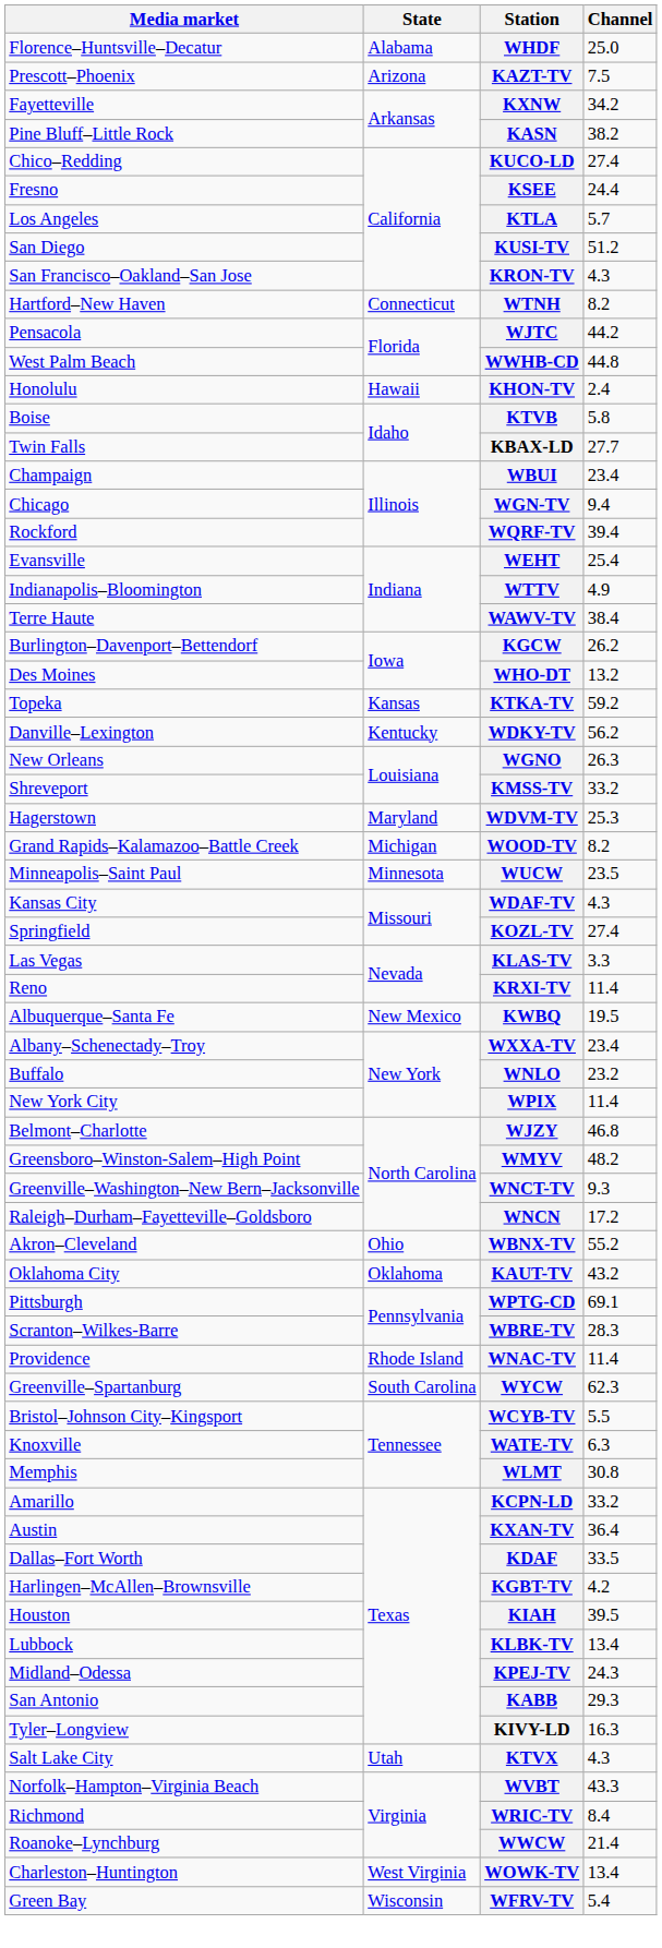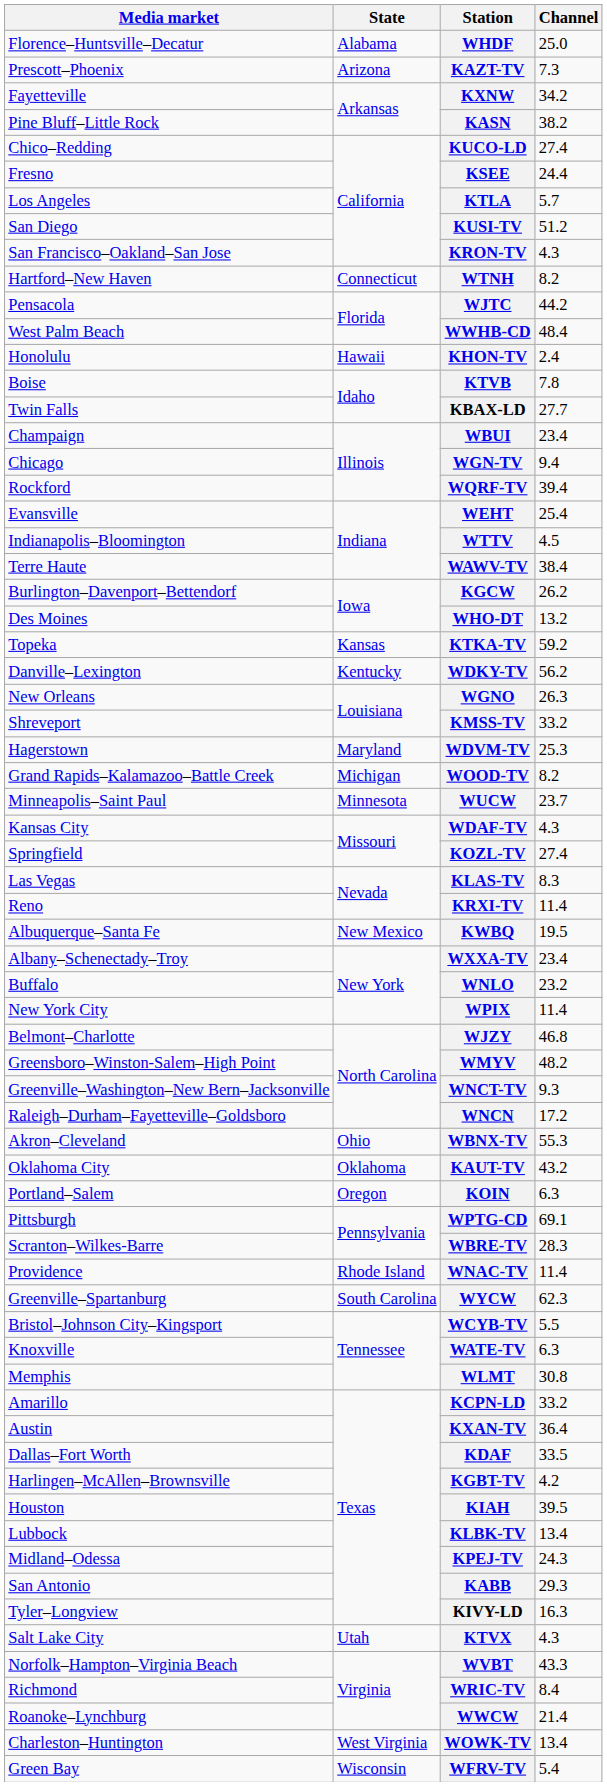 <table class="wikitable sortable">
 <tr>
 <th scope="col"><a href='#'>Media market</a></th>
 <th scope="col">State</th>
 <th scope="col">Station</th>
 <th scope="col">Channel</th>
 </tr>
 <tr>
 <td><a href='#'>Florence</a>–<a href='#'>Huntsville</a>–<a href='#'>Decatur</a></td>
 <td><a href='#'>Alabama</a></td>
 <th scope="row"><a href='#'>WHDF</a></th>
 <td>25.0</td>
 </tr>
 <tr>
 <td><a href='#'>Prescott</a>–<a href='#'>Phoenix</a></td>
 <td><a href='#'>Arizona</a></td>
 <th scope="row"><a href='#'>KAZT-TV</a></th>
-<td>7.5</td>
+<td>7.3</td>
 </tr>
 <tr>
 <td><a href='#'>Fayetteville</a></td>
 <td rowspan="2"><a href='#'>Arkansas</a></td>
 <th scope="row"><a href='#'>KXNW</a></th>
 <td>34.2</td>
 </tr>
 <tr>
 <td><a href='#'>Pine Bluff</a>–<a href='#'>Little Rock</a></td>
 <th scope="row"><a href='#'>KASN</a></th>
 <td>38.2</td>
 </tr>
 <tr>
 <td><a href='#'>Chico</a>–<a href='#'>Redding</a></td>
 <td rowspan="5"><a href='#'>California</a></td>
 <th scope="row"><a href='#'>KUCO-LD</a></th>
 <td>27.4</td>
 </tr>
 <tr>
 <td><a href='#'>Fresno</a></td>
 <th scope="row"><a href='#'>KSEE</a></th>
 <td>24.4</td>
 </tr>
 <tr>
 <td><a href='#'>Los Angeles</a></td>
 <th scope="row"><a href='#'>KTLA</a></th>
 <td>5.7</td>
 </tr>
 <tr>
 <td><a href='#'>San Diego</a></td>
 <th scope="row"><a href='#'>KUSI-TV</a></th>
 <td>51.2</td>
 </tr>
 <tr>
 <td><a href='#'>San Francisco</a>–<a href='#'>Oakland</a>–<a href='#'>San Jose</a></td>
 <th scope="row"><a href='#'>KRON-TV</a></th>
 <td>4.3</td>
 </tr>
 <tr>
 <td><a href='#'>Hartford</a>–<a href='#'>New Haven</a></td>
 <td><a href='#'>Connecticut</a></td>
 <th scope="row"><a href='#'>WTNH</a></th>
 <td>8.2</td>
 </tr>
 <tr>
 <td><a href='#'>Pensacola</a></td>
 <td rowspan="2"><a href='#'>Florida</a></td>
 <th scope="row"><a href='#'>WJTC</a></th>
 <td>44.2</td>
 </tr>
 <tr>
 <td><a href='#'>West Palm Beach</a></td>
 <th scope="row"><a href='#'>WWHB-CD</a></th>
-<td>44.8</td>
+<td>48.4</td>
 </tr>
 <tr>
 <td><a href='#'>Honolulu</a></td>
 <td><a href='#'>Hawaii</a></td>
 <th scope="row"><a href='#'>KHON-TV</a></th>
 <td>2.4</td>
 </tr>
 <tr>
 <td><a href='#'>Boise</a></td>
 <td rowspan="2"><a href='#'>Idaho</a></td>
 <th scope="row"><a href='#'>KTVB</a></th>
-<td>5.8</td>
+<td>7.8</td>
 </tr>
 <tr>
 <td><a href='#'>Twin Falls</a></td>
 <th scope="row">KBAX-LD</th>
 <td>27.7</td>
 </tr>
 <tr>
 <td><a href='#'>Champaign</a></td>
 <td rowspan="3"><a href='#'>Illinois</a></td>
 <th scope="row"><a href='#'>WBUI</a></th>
 <td>23.4</td>
 </tr>
 <tr>
 <td><a href='#'>Chicago</a></td>
 <th scope="row"><a href='#'>WGN-TV</a></th>
 <td>9.4</td>
 </tr>
 <tr>
 <td><a href='#'>Rockford</a></td>
 <th scope="row"><a href='#'>WQRF-TV</a></th>
 <td>39.4</td>
 </tr>
 <tr>
 <td><a href='#'>Evansville</a></td>
 <td rowspan="3"><a href='#'>Indiana</a></td>
 <th scope="row"><a href='#'>WEHT</a></th>
 <td>25.4</td>
 </tr>
 <tr>
 <td><a href='#'>Indianapolis</a>–<a href='#'>Bloomington</a></td>
 <th scope="row"><a href='#'>WTTV</a></th>
-<td>4.9</td>
+<td>4.5</td>
 </tr>
 <tr>
 <td><a href='#'>Terre Haute</a></td>
 <th scope="row"><a href='#'>WAWV-TV</a></th>
 <td>38.4</td>
 </tr>
 <tr>
 <td><a href='#'>Burlington</a>–<a href='#'>Davenport</a>–<a href='#'>Bettendorf</a></td>
 <td rowspan="2"><a href='#'>Iowa</a></td>
 <th scope="row"><a href='#'>KGCW</a></th>
 <td>26.2</td>
 </tr>
 <tr>
 <td><a href='#'>Des Moines</a></td>
 <th scope="row"><a href='#'>WHO-DT</a></th>
 <td>13.2</td>
 </tr>
 <tr>
 <td><a href='#'>Topeka</a></td>
 <td><a href='#'>Kansas</a></td>
 <th scope="row"><a href='#'>KTKA-TV</a></th>
 <td>59.2</td>
 </tr>
 <tr>
 <td><a href='#'>Danville</a>–<a href='#'>Lexington</a></td>
 <td><a href='#'>Kentucky</a></td>
 <th scope="row"><a href='#'>WDKY-TV</a></th>
 <td>56.2</td>
 </tr>
 <tr>
 <td><a href='#'>New Orleans</a></td>
 <td rowspan="2"><a href='#'>Louisiana</a></td>
 <th scope="row"><a href='#'>WGNO</a></th>
 <td>26.3</td>
 </tr>
 <tr>
 <td><a href='#'>Shreveport</a></td>
 <th scope="row"><a href='#'>KMSS-TV</a></th>
 <td>33.2</td>
 </tr>
 <tr>
 <td><a href='#'>Hagerstown</a></td>
 <td><a href='#'>Maryland</a></td>
 <th scope="row"><a href='#'>WDVM-TV</a></th>
 <td>25.3</td>
 </tr>
 <tr>
 <td><a href='#'>Grand Rapids</a>–<a href='#'>Kalamazoo</a>–<a href='#'>Battle Creek</a></td>
 <td><a href='#'>Michigan</a></td>
 <th scope="row"><a href='#'>WOOD-TV</a></th>
 <td>8.2</td>
 </tr>
 <tr>
 <td><a href='#'>Minneapolis</a>–<a href='#'>Saint Paul</a></td>
 <td><a href='#'>Minnesota</a></td>
 <th scope="row"><a href='#'>WUCW</a></th>
-<td>23.5</td>
+<td>23.7</td>
 </tr>
 <tr>
 <td><a href='#'>Kansas City</a></td>
 <td rowspan="2"><a href='#'>Missouri</a></td>
 <th scope="row"><a href='#'>WDAF-TV</a></th>
 <td>4.3</td>
 </tr>
 <tr>
 <td><a href='#'>Springfield</a></td>
 <th scope="row"><a href='#'>KOZL-TV</a></th>
 <td>27.4</td>
 </tr>
 <tr>
 <td><a href='#'>Las Vegas</a></td>
 <td rowspan="2"><a href='#'>Nevada</a></td>
 <th scope="row"><a href='#'>KLAS-TV</a></th>
-<td>3.3</td>
+<td>8.3</td>
 </tr>
 <tr>
 <td><a href='#'>Reno</a></td>
 <th scope="row"><a href='#'>KRXI-TV</a></th>
 <td>11.4</td>
 </tr>
 <tr>
 <td><a href='#'>Albuquerque</a>–<a href='#'>Santa Fe</a></td>
 <td><a href='#'>New Mexico</a></td>
 <th scope="row"><a href='#'>KWBQ</a></th>
 <td>19.5</td>
 </tr>
 <tr>
 <td><a href='#'>Albany</a>–<a href='#'>Schenectady</a>–<a href='#'>Troy</a></td>
 <td rowspan="3"><a href='#'>New York</a></td>
 <th scope="row"><a href='#'>WXXA-TV</a></th>
 <td>23.4</td>
 </tr>
 <tr>
 <td><a href='#'>Buffalo</a></td>
 <th scope="row"><a href='#'>WNLO</a></th>
 <td>23.2</td>
 </tr>
 <tr>
 <td><a href='#'>New York City</a></td>
 <th scope="row"><a href='#'>WPIX</a></th>
 <td>11.4</td>
 </tr>
 <tr>
 <td><a href='#'>Belmont</a>–<a href='#'>Charlotte</a></td>
 <td rowspan="4"><a href='#'>North Carolina</a></td>
 <th scope="row"><a href='#'>WJZY</a></th>
 <td>46.8</td>
 </tr>
 <tr>
 <td><a href='#'>Greensboro</a>–<a href='#'>Winston-Salem</a>–<a href='#'>High Point</a></td>
 <th scope="row"><a href='#'>WMYV</a></th>
 <td>48.2</td>
 </tr>
 <tr>
 <td><a href='#'>Greenville</a>–<a href='#'>Washington</a>–<a href='#'>New Bern</a>–<a href='#'>Jacksonville</a></td>
 <th scope="row"><a href='#'>WNCT-TV</a></th>
 <td>9.3</td>
 </tr>
 <tr>
 <td><a href='#'>Raleigh</a>–<a href='#'>Durham</a>–<a href='#'>Fayetteville</a>–<a href='#'>Goldsboro</a></td>
 <th scope="row"><a href='#'>WNCN</a></th>
 <td>17.2</td>
 </tr>
 <tr>
 <td><a href='#'>Akron</a>–<a href='#'>Cleveland</a></td>
 <td><a href='#'>Ohio</a></td>
 <th scope="row"><a href='#'>WBNX-TV</a></th>
-<td>55.2</td>
+<td>55.3</td>
 </tr>
 <tr>
 <td><a href='#'>Oklahoma City</a></td>
 <td><a href='#'>Oklahoma</a></td>
 <th scope="row"><a href='#'>KAUT-TV</a></th>
 <td>43.2</td>
+</tr>
+<tr>
+<td><a href='#'>Portland</a>–<a href='#'>Salem</a></td>
+<td><a href='#'>Oregon</a></td>
+<th scope="row"><a href='#'>KOIN</a></th>
+<td>6.3</td>
 </tr>
 <tr>
 <td><a href='#'>Pittsburgh</a></td>
 <td rowspan="2"><a href='#'>Pennsylvania</a></td>
 <th scope="row"><a href='#'>WPTG-CD</a></th>
 <td>69.1</td>
 </tr>
 <tr>
 <td><a href='#'>Scranton</a>–<a href='#'>Wilkes-Barre</a></td>
 <th scope="row"><a href='#'>WBRE-TV</a></th>
 <td>28.3</td>
 </tr>
 <tr>
 <td><a href='#'>Providence</a></td>
 <td><a href='#'>Rhode Island</a></td>
 <th scope="row"><a href='#'>WNAC-TV</a></th>
 <td>11.4</td>
 </tr>
 <tr>
 <td><a href='#'>Greenville</a>–<a href='#'>Spartanburg</a></td>
 <td><a href='#'>South Carolina</a></td>
 <th scope="row"><a href='#'>WYCW</a></th>
 <td>62.3</td>
 </tr>
 <tr>
 <td><a href='#'>Bristol</a>–<a href='#'>Johnson City</a>–<a href='#'>Kingsport</a></td>
 <td rowspan="3"><a href='#'>Tennessee</a></td>
 <th scope="row"><a href='#'>WCYB-TV</a></th>
 <td>5.5</td>
 </tr>
 <tr>
 <td><a href='#'>Knoxville</a></td>
 <th scope="row"><a href='#'>WATE-TV</a></th>
 <td>6.3</td>
 </tr>
 <tr>
 <td><a href='#'>Memphis</a></td>
 <th scope="row"><a href='#'>WLMT</a></th>
 <td>30.8</td>
 </tr>
 <tr>
 <td><a href='#'>Amarillo</a></td>
 <td rowspan="9"><a href='#'>Texas</a></td>
 <th scope="row"><a href='#'>KCPN-LD</a></th>
 <td>33.2</td>
 </tr>
 <tr>
 <td><a href='#'>Austin</a></td>
 <th scope="row"><a href='#'>KXAN-TV</a></th>
 <td>36.4</td>
 </tr>
 <tr>
 <td><a href='#'>Dallas</a>–<a href='#'>Fort Worth</a></td>
 <th scope="row"><a href='#'>KDAF</a></th>
 <td>33.5</td>
 </tr>
 <tr>
 <td><a href='#'>Harlingen</a>–<a href='#'>McAllen</a>–<a href='#'>Brownsville</a></td>
 <th scope="row"><a href='#'>KGBT-TV</a></th>
 <td>4.2</td>
 </tr>
 <tr>
 <td><a href='#'>Houston</a></td>
 <th scope="row"><a href='#'>KIAH</a></th>
 <td>39.5</td>
 </tr>
 <tr>
 <td><a href='#'>Lubbock</a></td>
 <th scope="row"><a href='#'>KLBK-TV</a></th>
 <td>13.4</td>
 </tr>
 <tr>
 <td><a href='#'>Midland</a>–<a href='#'>Odessa</a></td>
 <th scope="row"><a href='#'>KPEJ-TV</a></th>
 <td>24.3</td>
 </tr>
 <tr>
 <td><a href='#'>San Antonio</a></td>
 <th scope="row"><a href='#'>KABB</a></th>
 <td>29.3</td>
 </tr>
 <tr>
 <td><a href='#'>Tyler</a>–<a href='#'>Longview</a></td>
 <th scope="row">KIVY-LD</th>
 <td>16.3</td>
 </tr>
 <tr>
 <td><a href='#'>Salt Lake City</a></td>
 <td><a href='#'>Utah</a></td>
 <th scope="row"><a href='#'>KTVX</a></th>
 <td>4.3</td>
 </tr>
 <tr>
 <td><a href='#'>Norfolk</a>–<a href='#'>Hampton</a>–<a href='#'>Virginia Beach</a></td>
 <td rowspan="3"><a href='#'>Virginia</a></td>
 <th scope="row"><a href='#'>WVBT</a></th>
 <td>43.3</td>
 </tr>
 <tr>
 <td><a href='#'>Richmond</a></td>
 <th scope="row"><a href='#'>WRIC-TV</a></th>
 <td>8.4</td>
 </tr>
 <tr>
 <td><a href='#'>Roanoke</a>–<a href='#'>Lynchburg</a></td>
 <th scope="row"><a href='#'>WWCW</a></th>
 <td>21.4</td>
 </tr>
 <tr>
 <td><a href='#'>Charleston</a>–<a href='#'>Huntington</a></td>
 <td><a href='#'>West Virginia</a></td>
 <th scope="row"><a href='#'>WOWK-TV</a></th>
 <td>13.4</td>
 </tr>
 <tr>
 <td><a href='#'>Green Bay</a></td>
 <td><a href='#'>Wisconsin</a></td>
 <th scope="row"><a href='#'>WFRV-TV</a></th>
 <td>5.4</td>
 </tr>
 </table>
